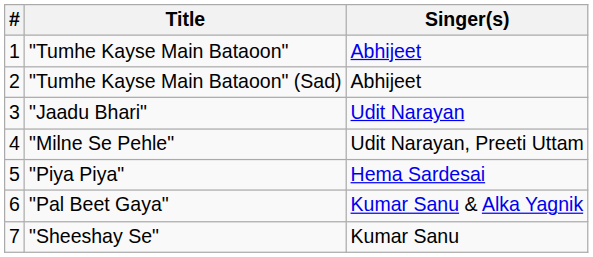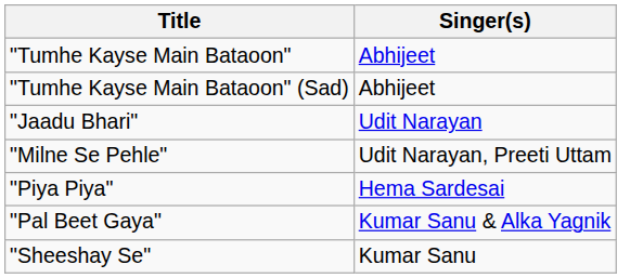 <table class="wikitable">
 <tr>
-<th>#</th>
 <th>Title</th>
 <th>Singer(s)</th>
 </tr>
 <tr>
-<td>1</td>
 <td>"Tumhe Kayse Main Bataoon"</td>
 <td><a href='#'>Abhijeet</a></td>
 </tr>
 <tr>
-<td>2</td>
 <td>"Tumhe Kayse Main Bataoon" (Sad)</td>
 <td>Abhijeet</td>
 </tr>
 <tr>
-<td>3</td>
 <td>"Jaadu Bhari"</td>
 <td><a href='#'>Udit Narayan</a></td>
 </tr>
 <tr>
-<td>4</td>
 <td>"Milne Se Pehle"</td>
 <td>Udit Narayan, Preeti Uttam</td>
 </tr>
 <tr>
-<td>5</td>
 <td>"Piya Piya"</td>
 <td><a href='#'>Hema Sardesai</a></td>
 </tr>
 <tr>
-<td>6</td>
 <td>"Pal Beet Gaya"</td>
 <td><a href='#'>Kumar Sanu</a> & <a href='#'>Alka Yagnik</a></td>
 </tr>
 <tr>
-<td>7</td>
 <td>"Sheeshay Se"</td>
 <td>Kumar Sanu</td>
 </tr>
 </table>
